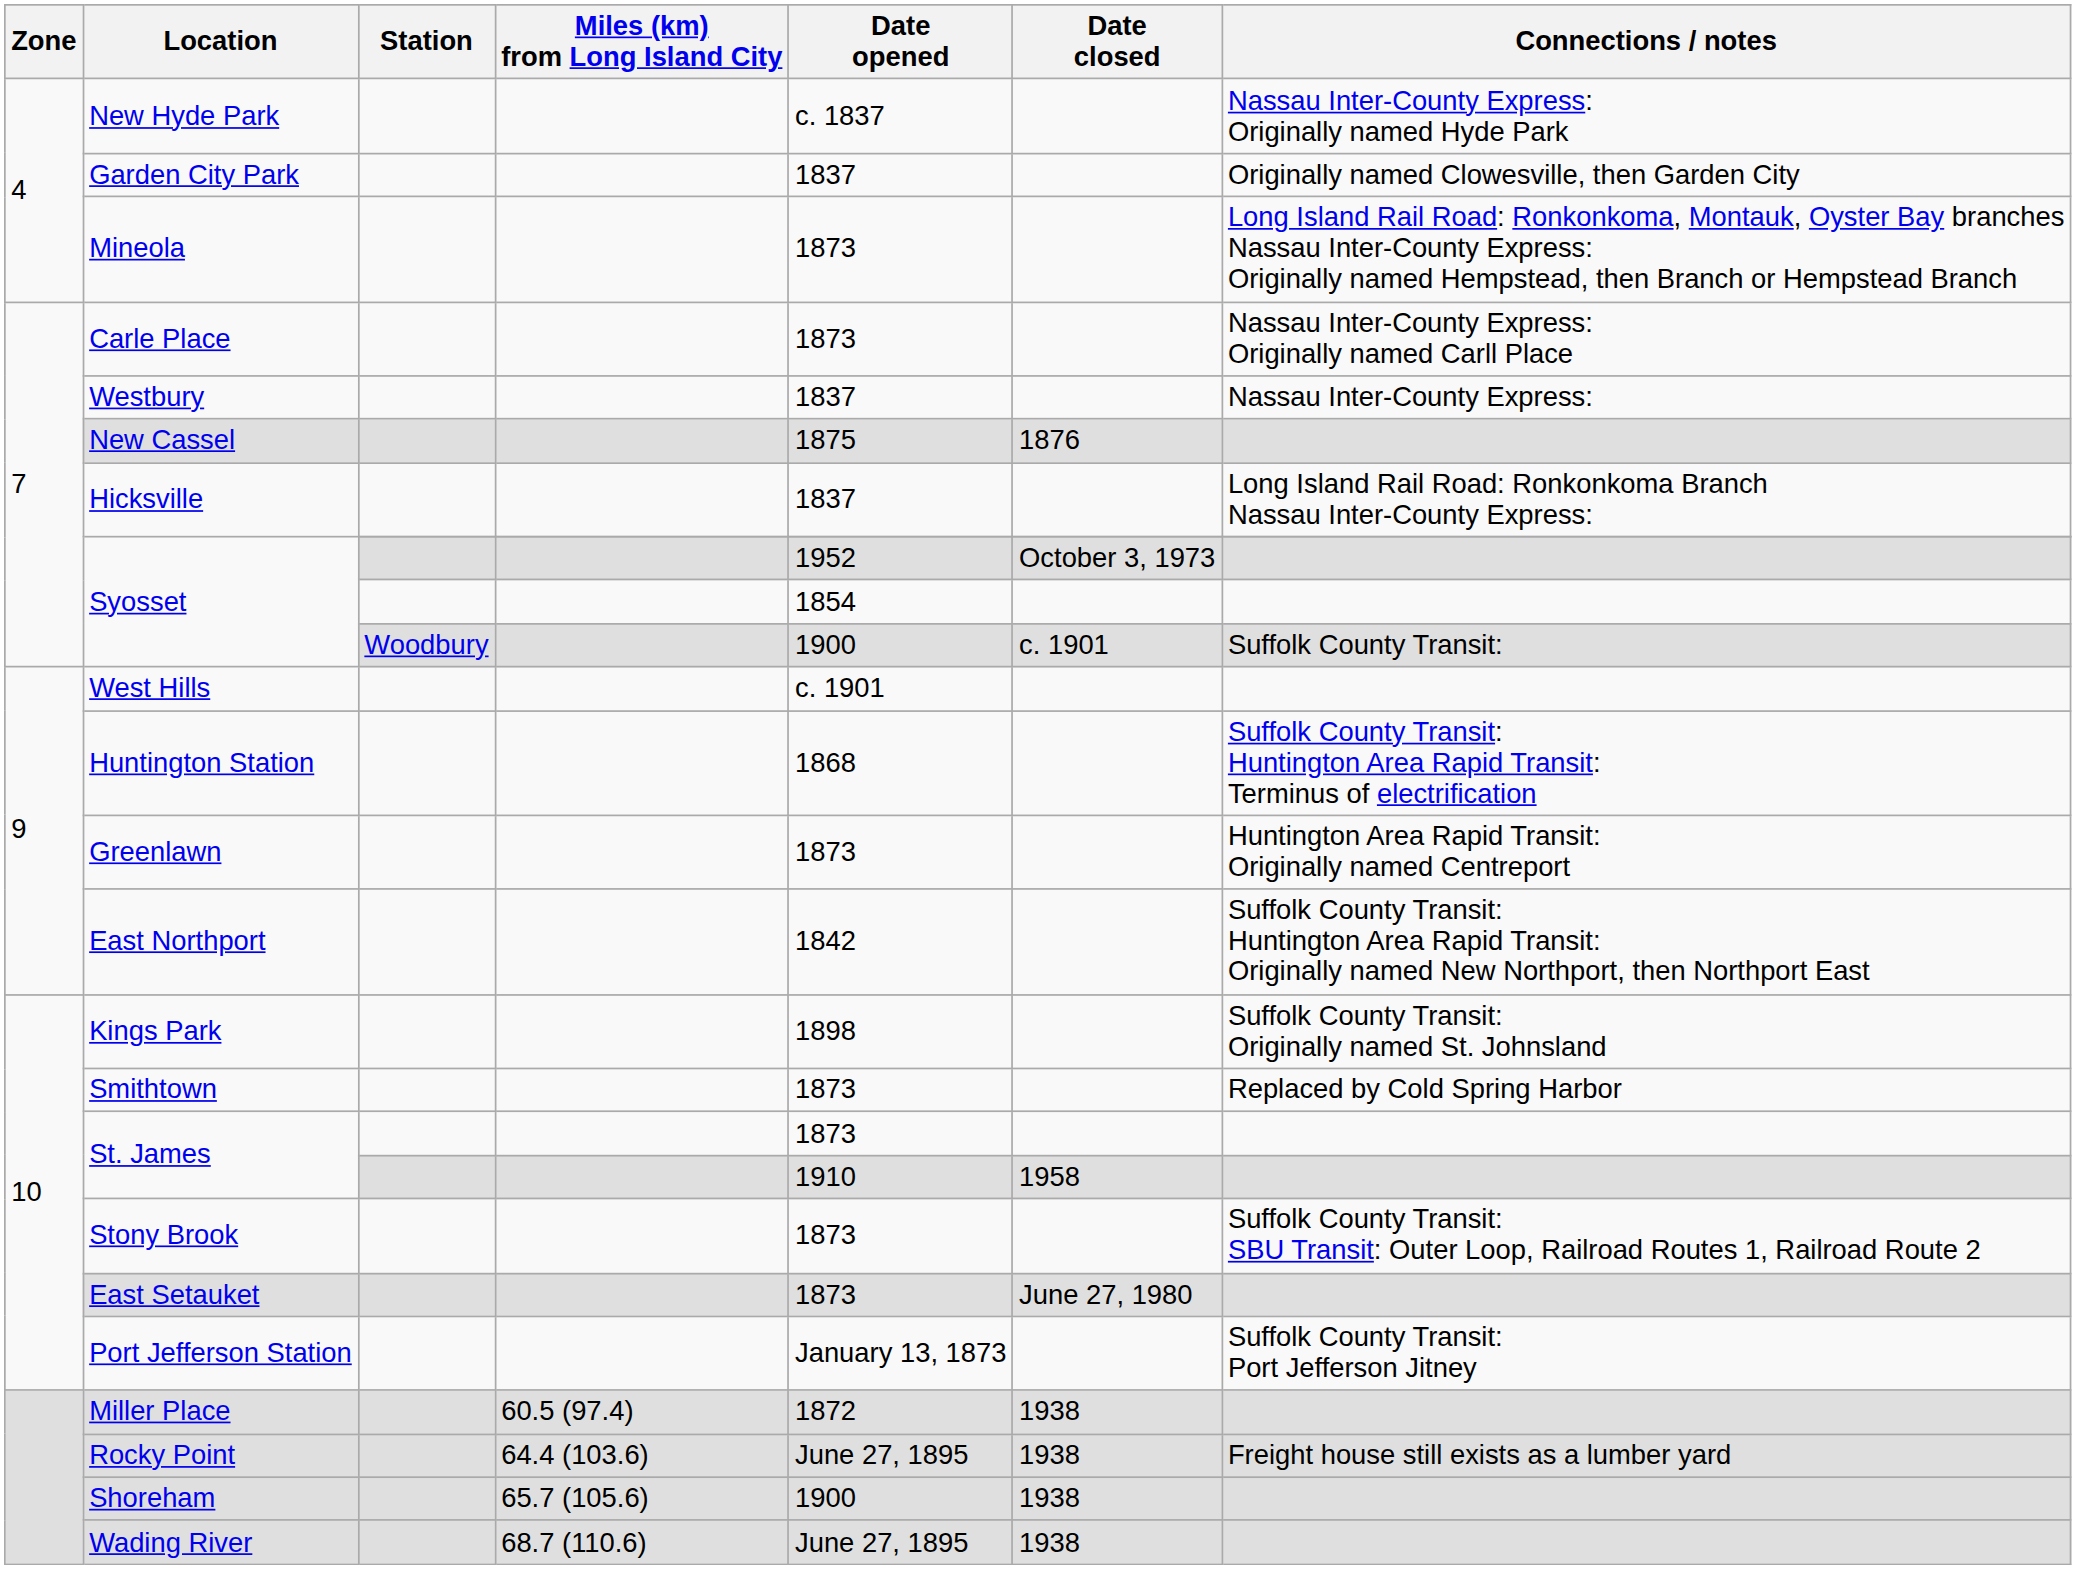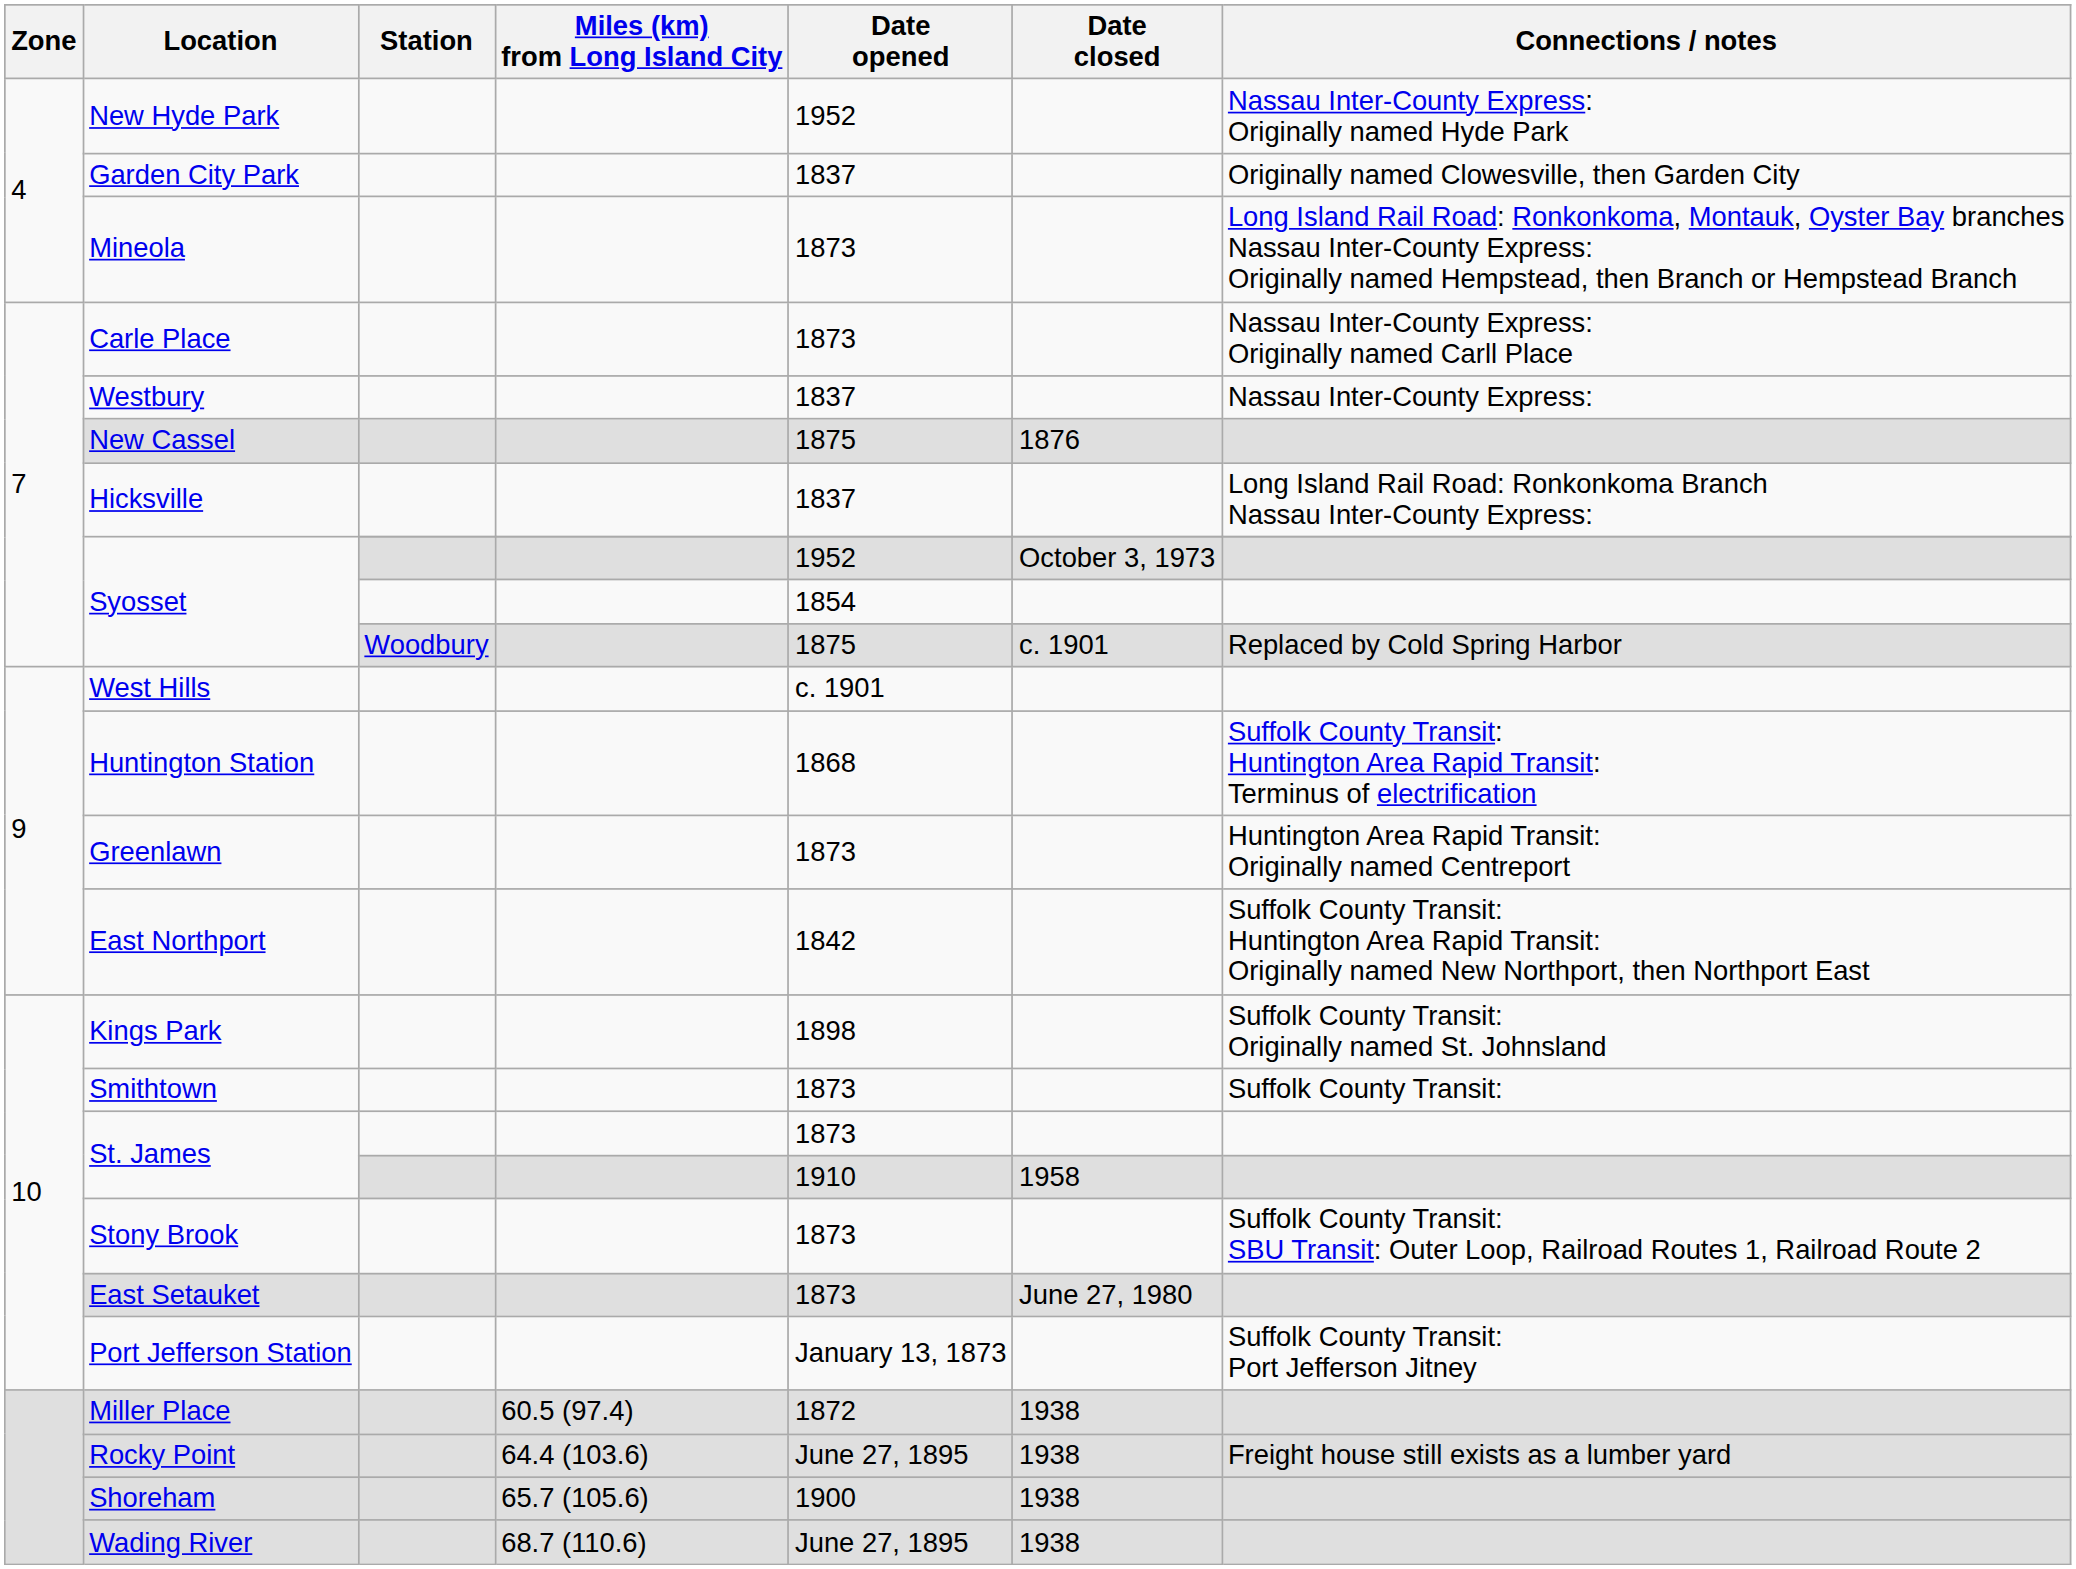 <table class="wikitable">
 <tr>
 <th>Zone</th>
 <th>Location</th>
 <th>Station</th>
 <th><a href='#'>Miles (km)</a><br>from <a href='#'>Long Island City</a></th>
 <th>Date<br>opened</th>
 <th>Date<br>closed</th>
 <th>Connections / notes</th>
 </tr>
 <tr>
 <td rowspan=3>4</td>
 <td><a href='#'>New Hyde Park</a></td>
 <td> </td>
 <td></td>
-<td>c. 1837</td>
+<td>1952</td>
 <td></td>
 <td><a href='#'>Nassau Inter-County Express</a>: <br>Originally named Hyde Park</td>
 </tr>
 <tr>
 <td><a href='#'>Garden City Park</a></td>
 <td> </td>
 <td></td>
 <td>1837</td>
 <td></td>
 <td>Originally named Clowesville, then Garden City</td>
 </tr>
 <tr>
 <td><a href='#'>Mineola</a></td>
 <td> </td>
 <td></td>
 <td>1873</td>
 <td></td>
 <td><a href='#'>Long Island Rail Road</a>: <a href='#'>Ronkonkoma</a>, <a href='#'>Montauk</a>, <a href='#'>Oyster Bay</a> branches<br>Nassau Inter-County Express: <br>Originally named Hempstead, then Branch or Hempstead Branch</td>
 </tr>
 <tr>
 <td rowspan=8>7</td>
 <td><a href='#'>Carle Place</a></td>
 <td> </td>
 <td></td>
 <td>1873</td>
 <td></td>
 <td>Nassau Inter-County Express: <br>Originally named Carll Place</td>
 </tr>
 <tr>
 <td><a href='#'>Westbury</a></td>
 <td> </td>
 <td></td>
 <td>1837</td>
 <td></td>
 <td>Nassau Inter-County Express: </td>
 </tr>
 <tr bgcolor=dfdfdf>
 <td><a href='#'>New Cassel</a></td>
 <td></td>
 <td></td>
 <td>1875</td>
 <td>1876</td>
 <td></td>
 </tr>
 <tr>
 <td><a href='#'>Hicksville</a></td>
 <td> </td>
 <td></td>
 <td>1837</td>
 <td></td>
 <td>Long Island Rail Road: Ronkonkoma Branch<br>Nassau Inter-County Express: </td>
 </tr>
 <tr>
 <td rowspan=4><a href='#'>Syosset</a></td>
 </tr>
 <tr bgcolor=dfdfdf>
 <td></td>
 <td></td>
 <td>1952</td>
 <td>October 3, 1973</td>
 <td></td>
 </tr>
 <tr>
 <td> </td>
 <td></td>
 <td>1854</td>
 <td></td>
 <td></td>
 </tr>
 <tr bgcolor=dfdfdf>
 <td><a href='#'>Woodbury</a></td>
 <td></td>
-<td>1900</td>
+<td>1875</td>
 <td>c. 1901</td>
-<td>Suffolk County Transit: </td>
+<td>Replaced by Cold Spring Harbor</td>
 </tr>
 <tr>
 <td rowspan=4>9</td>
 <td><a href='#'>West Hills</a></td>
 <td> </td>
 <td></td>
 <td>c. 1901</td>
 <td></td>
 <td></td>
 </tr>
 <tr>
 <td><a href='#'>Huntington Station</a></td>
 <td> </td>
 <td></td>
 <td>1868</td>
 <td></td>
 <td><a href='#'>Suffolk County Transit</a>: <br><a href='#'>Huntington Area Rapid Transit</a>: <br>Terminus of <a href='#'>electrification</a></td>
 </tr>
 <tr>
 <td><a href='#'>Greenlawn</a></td>
 <td> </td>
 <td></td>
 <td>1873</td>
 <td></td>
 <td>Huntington Area Rapid Transit: <br>Originally named Centreport</td>
 </tr>
 <tr>
 <td><a href='#'>East Northport</a></td>
 <td> </td>
 <td></td>
 <td>1842</td>
 <td></td>
 <td>Suffolk County Transit: <br>Huntington Area Rapid Transit: <br>Originally named New Northport, then Northport East</td>
 </tr>
 <tr>
 <td rowspan=7>10</td>
 <td><a href='#'>Kings Park</a></td>
 <td> </td>
 <td></td>
 <td>1898</td>
 <td></td>
 <td>Suffolk County Transit: <br>Originally named St. Johnsland</td>
 </tr>
 <tr>
 <td><a href='#'>Smithtown</a></td>
 <td> </td>
 <td></td>
 <td>1873</td>
 <td></td>
-<td>Replaced by Cold Spring Harbor</td>
+<td>Suffolk County Transit: </td>
 </tr>
 <tr>
 <td rowspan=2><a href='#'>St. James</a></td>
 <td> </td>
 <td></td>
 <td>1873</td>
 <td></td>
 <td></td>
 </tr>
 <tr bgcolor=dfdfdf>
 <td></td>
 <td></td>
 <td>1910</td>
 <td>1958</td>
 <td></td>
 </tr>
 <tr>
 <td><a href='#'>Stony Brook</a></td>
 <td> </td>
 <td></td>
 <td>1873</td>
 <td></td>
 <td>Suffolk County Transit: <br><a href='#'>SBU Transit</a>: Outer Loop, Railroad Routes 1, Railroad Route 2</td>
 </tr>
 <tr bgcolor=dfdfdf>
 <td><a href='#'>East Setauket</a></td>
 <td></td>
 <td></td>
 <td>1873</td>
 <td>June 27, 1980</td>
 <td></td>
 </tr>
 <tr>
 <td><a href='#'>Port Jefferson Station</a></td>
 <td> </td>
 <td></td>
 <td>January 13, 1873</td>
 <td></td>
 <td>Suffolk County Transit: <br>Port Jefferson Jitney</td>
 </tr>
 <tr bgcolor=dfdfdf>
 <td rowspan=4></td>
 <td><a href='#'>Miller Place</a></td>
 <td></td>
 <td>60.5 (97.4)</td>
 <td>1872</td>
 <td>1938</td>
 <td></td>
 </tr>
 <tr bgcolor=dfdfdf>
 <td><a href='#'>Rocky Point</a></td>
 <td></td>
 <td>64.4 (103.6)</td>
 <td>June 27, 1895</td>
 <td>1938</td>
 <td>Freight house still exists as a lumber yard</td>
 </tr>
 <tr bgcolor=dfdfdf>
 <td><a href='#'>Shoreham</a></td>
 <td></td>
 <td>65.7 (105.6)</td>
 <td>1900</td>
 <td>1938</td>
 <td></td>
 </tr>
 <tr bgcolor=dfdfdf>
 <td><a href='#'>Wading River</a></td>
 <td></td>
 <td>68.7 (110.6)</td>
 <td>June 27, 1895</td>
 <td>1938</td>
 <td></td>
 </tr>
 </table>
